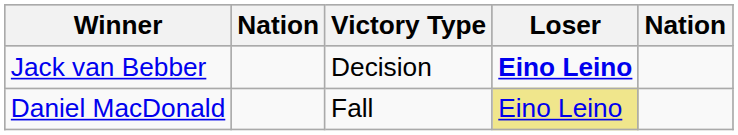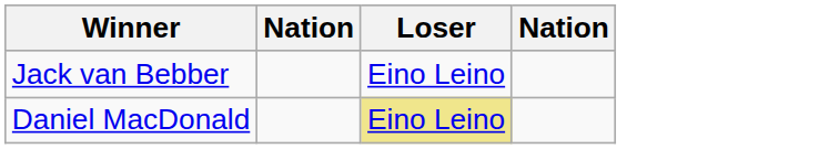 <table class="wikitable sortable" style="text-align:left;">
 <tr>
 <th>Winner</th>
 <th>Nation</th>
-<th>Victory Type</th>
 <th>Loser</th>
 <th>Nation</th>
 </tr>
 <tr>
 <td><a href='#'>Jack van Bebber</a></td>
 <td></td>
-<td>Decision</td>
-<td><strong><a href='#'>Eino Leino</a></strong></td>
+<td><a href='#'>Eino Leino</a></td>
 <td></td>
 </tr>
 <tr>
 <td><a href='#'>Daniel MacDonald</a></td>
 <td></td>
-<td>Fall</td>
 <td style="background: khaki;"><a href='#'>Eino Leino</a></td>
 <td></td>
 </tr>
 </table>
